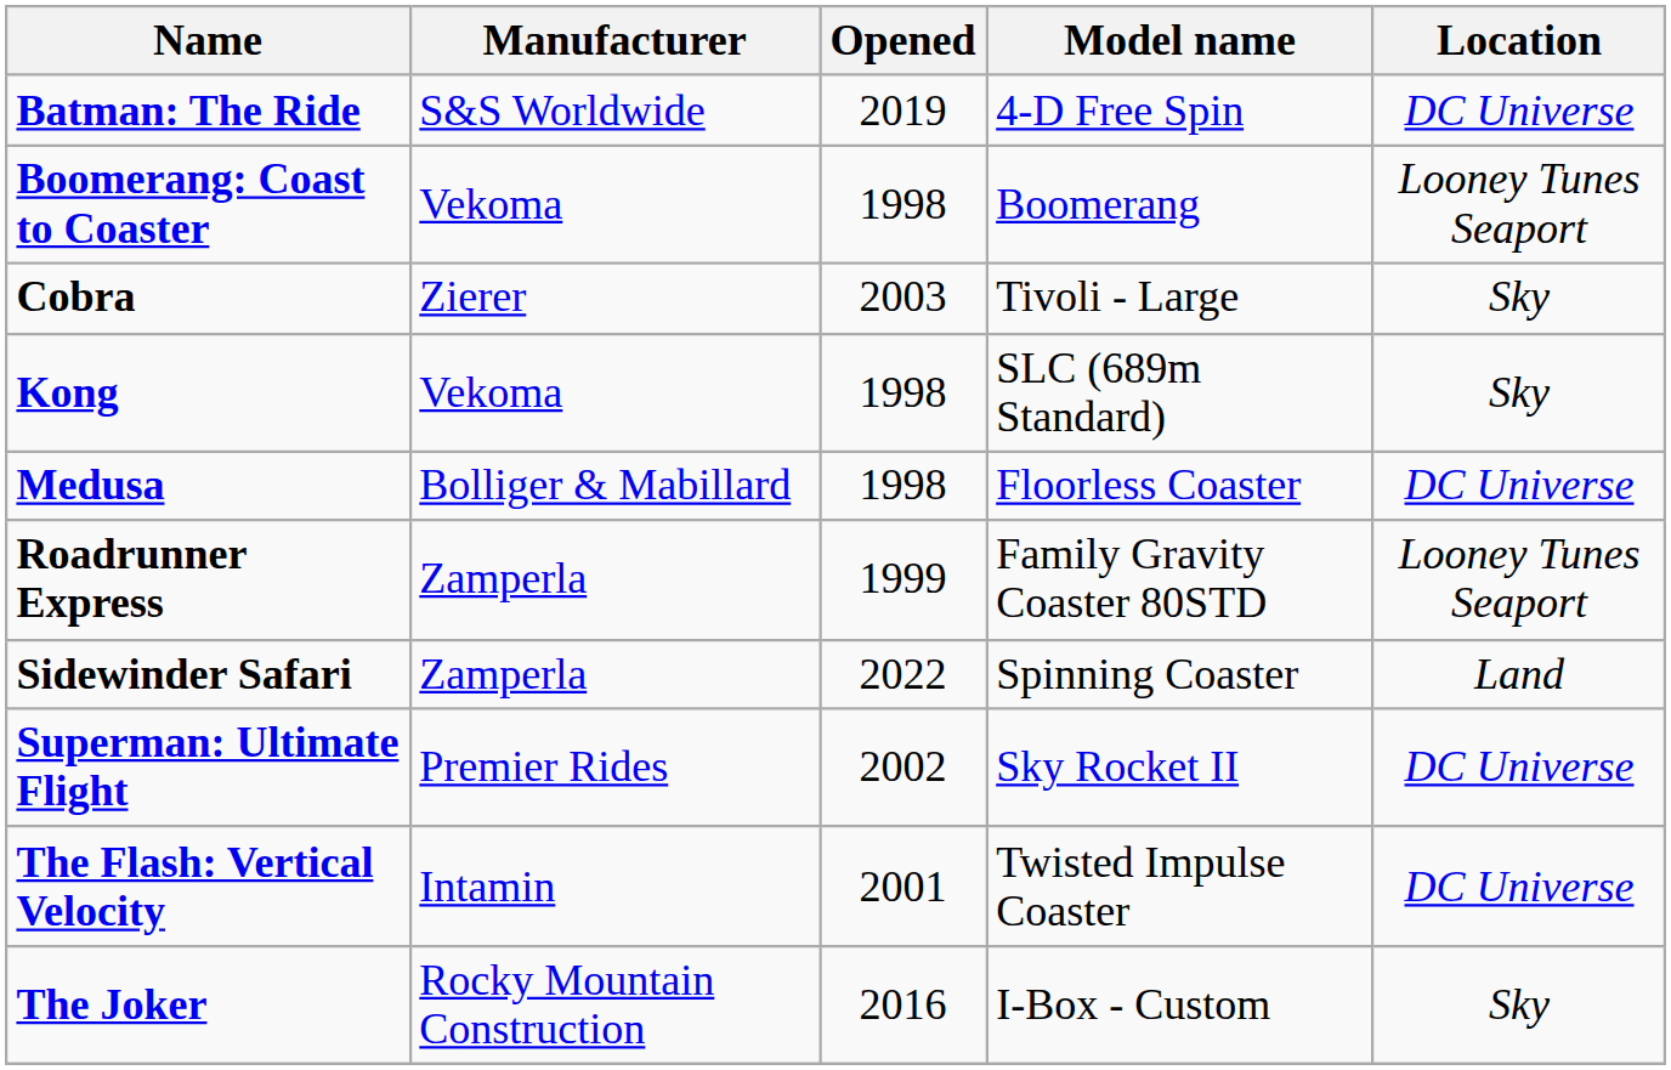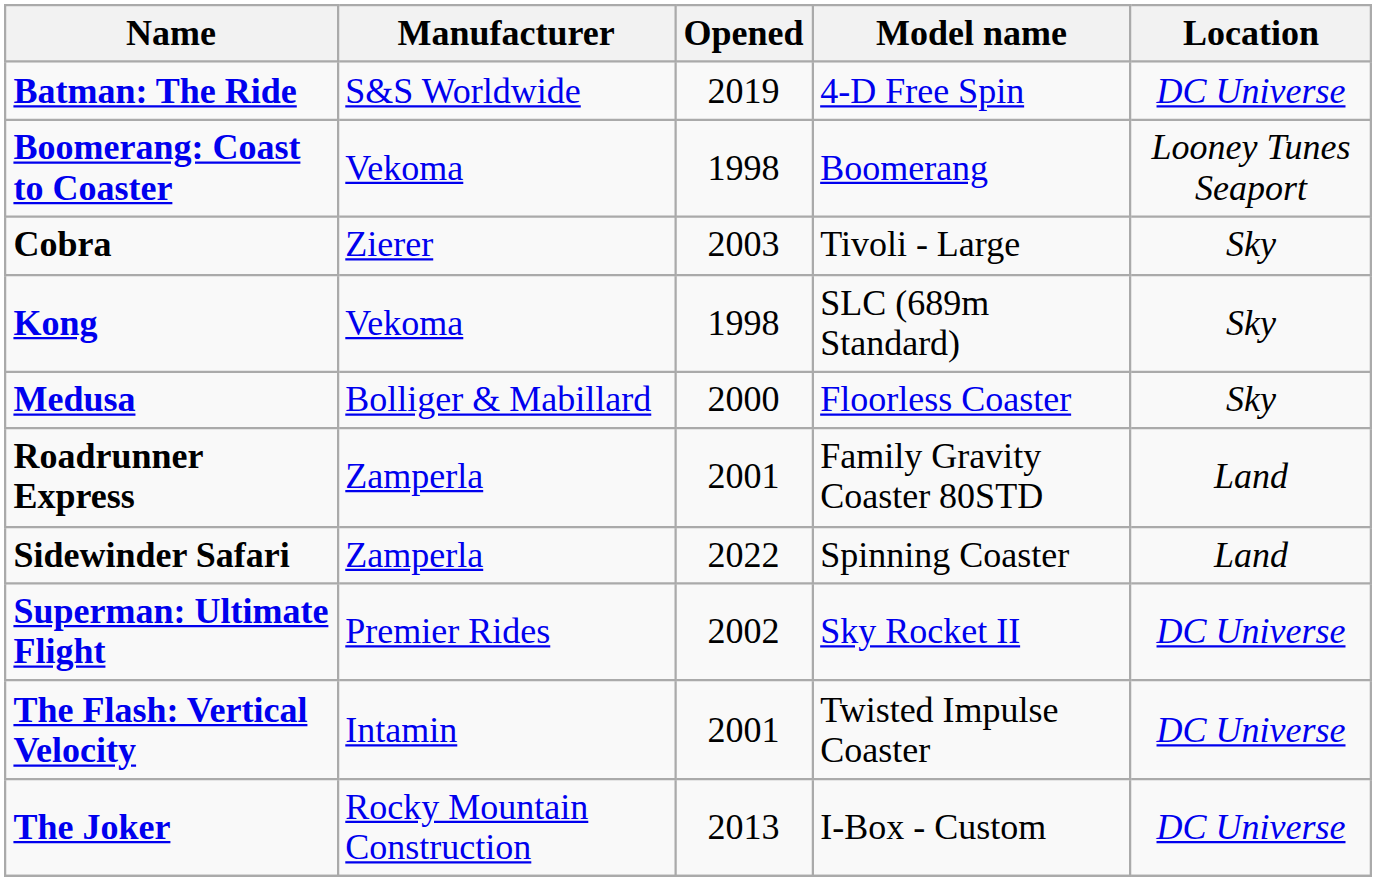 <table class="wikitable sortable">
 <tr>
 <th>Name</th>
 <th>Manufacturer</th>
 <th>Opened</th>
 <th>Model name</th>
 <th>Location</th>
 </tr>
 <tr>
 <td><strong><a href='#'>Batman: The Ride</a></strong></td>
 <td><a href='#'>S&S Worldwide</a></td>
 <td align="center">2019</td>
 <td><a href='#'>4-D Free Spin</a></td>
 <td align="center"><em><a href='#'>DC Universe</a></em></td>
 </tr>
 <tr>
 <td><strong><a href='#'>Boomerang: Coast to Coaster</a></strong></td>
 <td><a href='#'>Vekoma</a></td>
 <td align="center">1998</td>
 <td><a href='#'>Boomerang</a></td>
 <td align="center"><em>Looney Tunes Seaport</em></td>
 </tr>
 <tr>
 <td><strong>Cobra</strong></td>
 <td><a href='#'>Zierer</a></td>
 <td align="center">2003</td>
 <td>Tivoli - Large</td>
 <td align="center"><em>Sky</em></td>
 </tr>
 <tr>
 <td><strong><a href='#'>Kong</a></strong></td>
 <td><a href='#'>Vekoma</a></td>
 <td align="center">1998</td>
 <td>SLC (689m Standard)</td>
 <td align="center"><em>Sky</em></td>
 </tr>
 <tr>
 <td><strong><a href='#'>Medusa</a></strong></td>
 <td><a href='#'>Bolliger & Mabillard</a></td>
-<td align="center">1998</td>
+<td align="center">2000</td>
 <td><a href='#'>Floorless Coaster</a></td>
-<td align="center"><em><a href='#'>DC Universe</a></em></td>
+<td align="center"><em>Sky</em></td>
 </tr>
 <tr>
 <td><strong>Roadrunner Express</strong></td>
 <td><a href='#'>Zamperla</a></td>
-<td align="center">1999</td>
+<td align="center">2001</td>
 <td>Family Gravity Coaster 80STD</td>
-<td align="center"><em>Looney Tunes Seaport</em></td>
+<td align="center"><em>Land</em></td>
 </tr>
 <tr>
 <td><strong>Sidewinder Safari</strong></td>
 <td><a href='#'>Zamperla</a></td>
 <td align="center">2022</td>
 <td>Spinning Coaster</td>
 <td align="center"><em>Land</em></td>
 </tr>
 <tr>
 <td><strong><a href='#'>Superman: Ultimate Flight</a></strong></td>
 <td><a href='#'>Premier Rides</a></td>
 <td align="center">2002</td>
 <td><a href='#'>Sky Rocket II</a></td>
 <td align="center"><em><a href='#'>DC Universe</a></em></td>
 </tr>
 <tr>
 <td><strong><a href='#'>The Flash: Vertical Velocity</a></strong></td>
 <td><a href='#'>Intamin</a></td>
 <td align="center">2001</td>
 <td>Twisted Impulse Coaster</td>
 <td align="center"><em><a href='#'>DC Universe</a></em></td>
 </tr>
 <tr>
 <td><a href='#'><strong>The Joker</strong></a></td>
 <td><a href='#'>Rocky Mountain Construction</a></td>
-<td align="center">2016</td>
+<td align="center">2013</td>
 <td>I-Box - Custom</td>
-<td align="center"><em>Sky</em></td>
+<td align="center"><em><a href='#'>DC Universe</a></em></td>
 </tr>
 <tr>
 </tr>
 </table>
